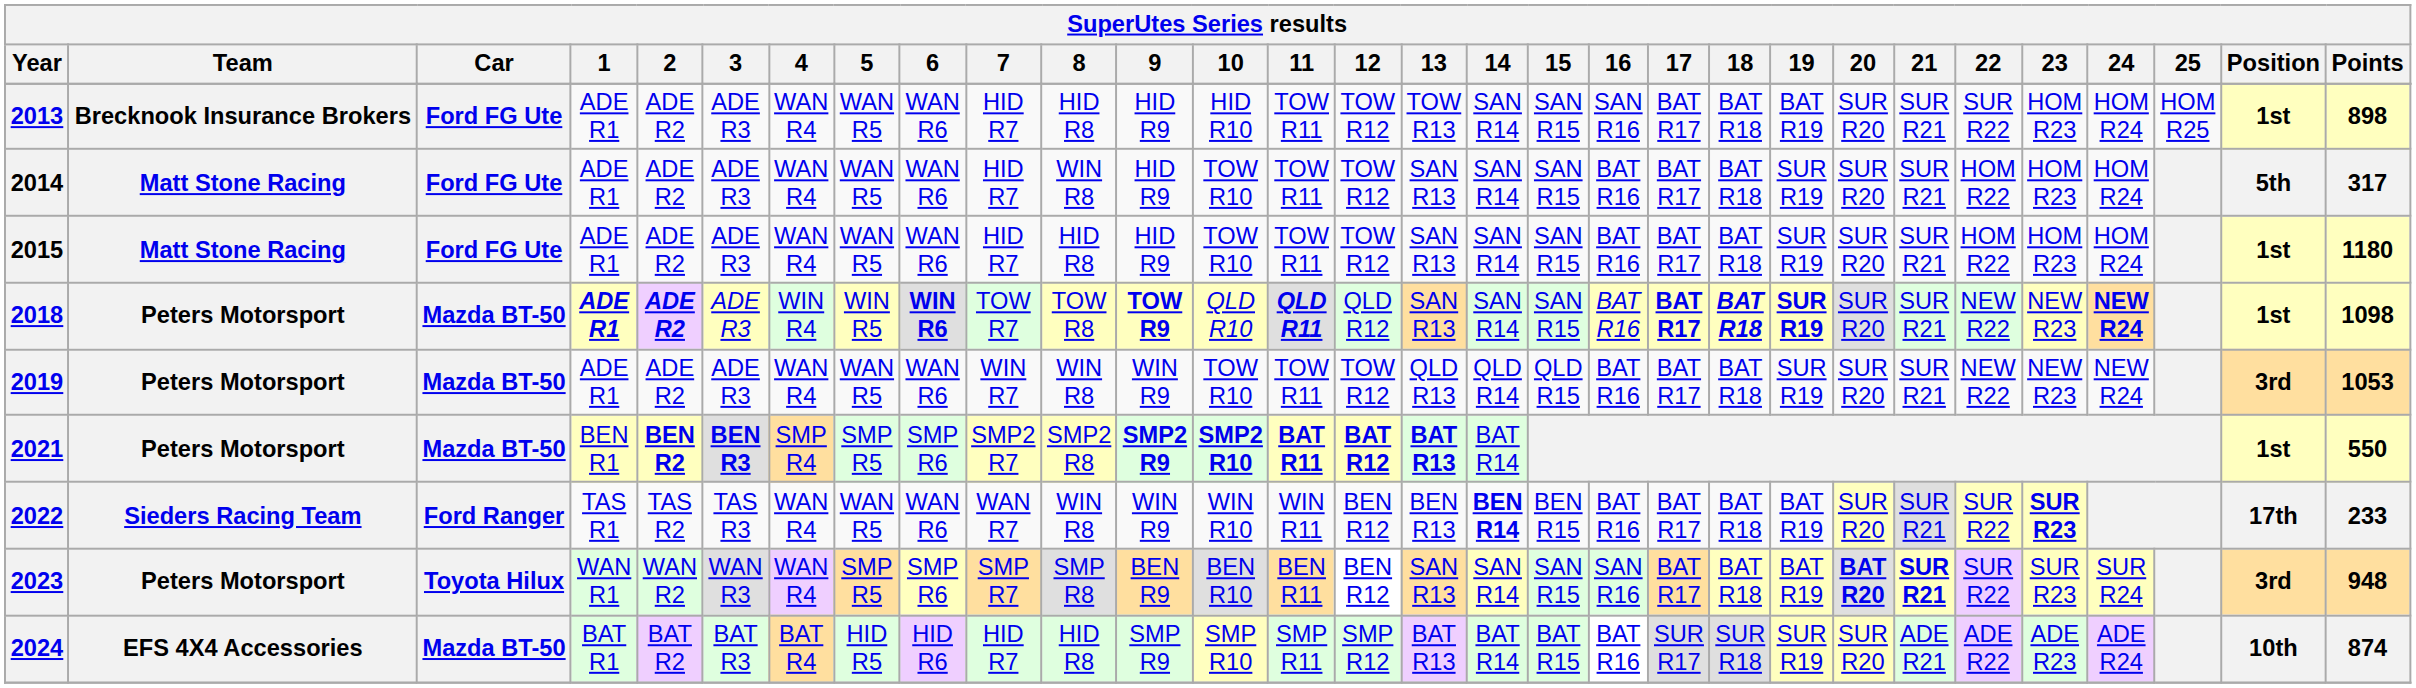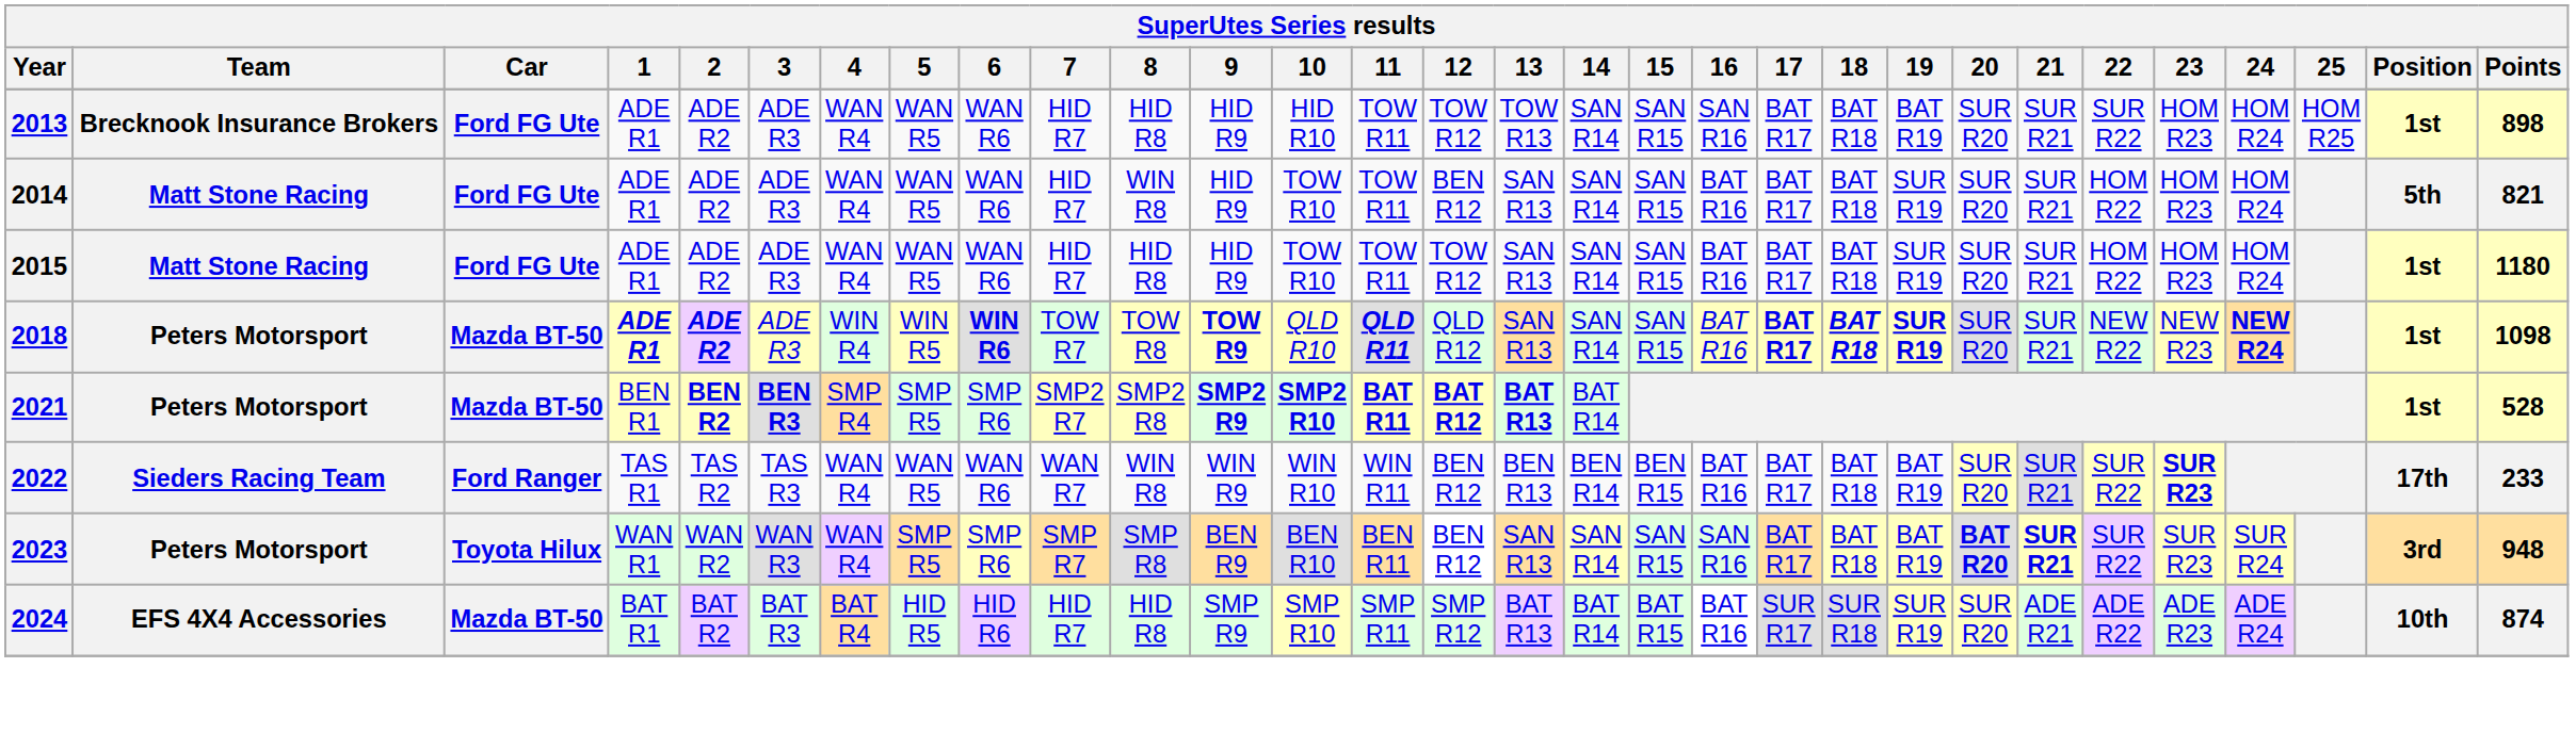 <table class="wikitable" style="text-align:center; font-size:75%">
 <tr>
 <th colspan=30><a href='#'>SuperUtes Series</a> results</th>
 </tr>
 <tr>
 <th>Year</th>
 <th>Team</th>
 <th>Car</th>
 <th>1</th>
 <th>2</th>
 <th>3</th>
 <th>4</th>
 <th>5</th>
 <th>6</th>
 <th>7</th>
 <th>8</th>
 <th>9</th>
 <th>10</th>
 <th>11</th>
 <th>12</th>
 <th>13</th>
 <th>14</th>
 <th>15</th>
 <th>16</th>
 <th>17</th>
 <th>18</th>
 <th>19</th>
 <th>20</th>
 <th>21</th>
 <th>22</th>
 <th>23</th>
 <th>24</th>
 <th>25</th>
 <th>Position</th>
 <th>Points</th>
 </tr>
 <tr>
 </tr>
 <tr>
 <th><a href='#'>2013</a></th>
 <th>Brecknook Insurance Brokers</th>
 <th><a href='#'>Ford FG Ute</a></th>
 <td style="background: #"><a href='#'>ADE<br>R1</a><br></td>
 <td style="background: #"><a href='#'>ADE<br>R2</a><br></td>
 <td style="background: #"><a href='#'>ADE<br>R3</a><br></td>
 <td style="background: #"><a href='#'>WAN<br>R4</a><br></td>
 <td style="background: #"><a href='#'>WAN<br>R5</a><br></td>
 <td style="background: #"><a href='#'>WAN<br>R6</a><br></td>
 <td style="background: #"><a href='#'>HID<br>R7</a><br></td>
 <td style="background: #"><a href='#'>HID<br>R8</a><br></td>
 <td style="background: #"><a href='#'>HID<br>R9</a><br></td>
 <td style="background: #"><a href='#'>HID<br>R10</a><br></td>
 <td style="background: #"><a href='#'>TOW<br>R11</a><br></td>
 <td style="background: #"><a href='#'>TOW<br>R12</a><br></td>
 <td style="background: #"><a href='#'>TOW<br>R13</a><br></td>
 <td style="background: #"><a href='#'>SAN<br>R14</a><br></td>
 <td style="background: #"><a href='#'>SAN<br>R15</a><br></td>
 <td style="background: #"><a href='#'>SAN<br>R16</a><br></td>
 <td style="background: #"><a href='#'>BAT<br>R17</a><br></td>
 <td style="background: #"><a href='#'>BAT<br>R18</a><br></td>
 <td style="background: #"><a href='#'>BAT<br>R19</a><br></td>
 <td style="background: #"><a href='#'>SUR<br>R20</a><br></td>
 <td style="background: #"><a href='#'>SUR<br>R21</a><br></td>
 <td style="background: #"><a href='#'>SUR<br>R22</a><br></td>
 <td style="background: #"><a href='#'>HOM<br>R23</a><br></td>
 <td style="background: #"><a href='#'>HOM<br>R24</a><br></td>
 <td style="background: #"><a href='#'>HOM<br>R25</a><br></td>
 <td style="background: #ffffbf" align="center"><strong>1st</strong></td>
 <td style="background: #ffffbf" align="center"><strong>898</strong></td>
 </tr>
 <tr>
 <th 2014 V8 Utes Racing Series>2014</th>
 <th><a href='#'>Matt Stone Racing</a></th>
 <th><a href='#'>Ford FG Ute</a></th>
 <td style="background: #"><a href='#'>ADE<br>R1</a><br></td>
 <td style="background: #"><a href='#'>ADE<br>R2</a><br></td>
 <td style="background: #"><a href='#'>ADE<br>R3</a><br></td>
 <td style="background: #"><a href='#'>WAN<br>R4</a><br></td>
 <td style="background: #"><a href='#'>WAN<br>R5</a><br></td>
 <td style="background: #"><a href='#'>WAN<br>R6</a><br></td>
 <td style="background: #"><a href='#'>HID<br>R7</a><br></td>
 <td style="background: #"><a href='#'>WIN<br>R8</a><br></td>
 <td style="background: #"><a href='#'>HID<br>R9</a><br></td>
 <td style="background: #"><a href='#'>TOW<br>R10</a><br></td>
 <td style="background: #"><a href='#'>TOW<br>R11</a><br></td>
-<td style="background: #"><a href='#'>TOW<br>R12</a><br></td>
+<td style="background: #"><a href='#'>BEN<br>R12</a><br></td>
 <td style="background: #"><a href='#'>SAN<br>R13</a><br></td>
 <td style="background: #"><a href='#'>SAN<br>R14</a><br></td>
 <td style="background: #"><a href='#'>SAN<br>R15</a><br></td>
 <td style="background: #"><a href='#'>BAT<br>R16</a><br></td>
 <td style="background: #"><a href='#'>BAT<br>R17</a><br></td>
 <td style="background: #"><a href='#'>BAT<br>R18</a><br></td>
 <td style="background: #"><a href='#'>SUR<br>R19</a><br></td>
 <td style="background: #"><a href='#'>SUR<br>R20</a><br></td>
 <td style="background: #"><a href='#'>SUR<br>R21</a><br></td>
 <td style="background: #"><a href='#'>HOM<br>R22</a><br></td>
 <td style="background: #"><a href='#'>HOM<br>R23</a><br></td>
 <td style="background: #"><a href='#'>HOM<br>R24</a><br></td>
 <th colspan=1></th>
 <th>5th</th>
-<th>317</th>
+<th>821</th>
 </tr>
 <tr>
 <th 2015 V8 Utes Racing Series>2015</th>
 <th><a href='#'>Matt Stone Racing</a></th>
 <th><a href='#'>Ford FG Ute</a></th>
 <td style="background: #"><a href='#'>ADE<br>R1</a><br></td>
 <td style="background: #"><a href='#'>ADE<br>R2</a><br></td>
 <td style="background: #"><a href='#'>ADE<br>R3</a><br></td>
 <td style="background: #"><a href='#'>WAN<br>R4</a><br></td>
 <td style="background: #"><a href='#'>WAN<br>R5</a><br></td>
 <td style="background: #"><a href='#'>WAN<br>R6</a><br></td>
 <td style="background: #"><a href='#'>HID<br>R7</a><br></td>
 <td style="background: #"><a href='#'>HID<br>R8</a><br></td>
 <td style="background: #"><a href='#'>HID<br>R9</a><br></td>
 <td style="background: #"><a href='#'>TOW<br>R10</a><br></td>
 <td style="background: #"><a href='#'>TOW<br>R11</a><br></td>
 <td style="background: #"><a href='#'>TOW<br>R12</a><br></td>
 <td style="background: #"><a href='#'>SAN<br>R13</a><br></td>
 <td style="background: #"><a href='#'>SAN<br>R14</a><br></td>
 <td style="background: #"><a href='#'>SAN<br>R15</a><br></td>
 <td style="background: #"><a href='#'>BAT<br>R16</a><br></td>
 <td style="background: #"><a href='#'>BAT<br>R17</a><br></td>
 <td style="background: #"><a href='#'>BAT<br>R18</a><br></td>
 <td style="background: #"><a href='#'>SUR<br>R19</a><br></td>
 <td style="background: #"><a href='#'>SUR<br>R20</a><br></td>
 <td style="background: #"><a href='#'>SUR<br>R21</a><br></td>
 <td style="background: #"><a href='#'>HOM<br>R22</a><br></td>
 <td style="background: #"><a href='#'>HOM<br>R23</a><br></td>
 <td style="background: #"><a href='#'>HOM<br>R24</a><br></td>
 <th colspan=1></th>
 <td style="background: #ffffbf" align="center"><strong>1st</strong></td>
 <td style="background: #ffffbf" align="center"><strong>1180</strong></td>
 </tr>
 <tr>
 <th><a href='#'>2018</a></th>
 <th>Peters Motorsport</th>
 <th><a href='#'>Mazda BT-50</a></th>
 <td style="background: #ffffbf"><strong><em><a href='#'>ADE<br>R1</a><br></em></strong></td>
 <td style="background: #efcfff"><strong><em><a href='#'>ADE<br>R2</a><br></em></strong></td>
 <td style="background: #ffffbf"><em><a href='#'>ADE<br>R3</a><br></em></td>
 <td style="background: #dfffdf"><a href='#'>WIN<br>R4</a><br></td>
 <td style="background: #ffffbf"><a href='#'>WIN<br>R5</a><br></td>
 <td style="background: #dfdfdf"><strong><a href='#'>WIN<br>R6</a><br></strong></td>
 <td style="background: #dfffdf"><a href='#'>TOW<br>R7</a><br></td>
 <td style="background: #ffffbf"><a href='#'>TOW<br>R8</a><br></td>
 <td style="background: #ffffbf"><strong><a href='#'>TOW<br>R9</a><br></strong></td>
 <td style="background: #ffffbf"><em><a href='#'>QLD<br>R10</a><br></em></td>
 <td style="background: #dfdfdf"><strong><em><a href='#'>QLD<br>R11</a><br></em></strong></td>
 <td style="background: #dfffdf"><a href='#'>QLD<br>R12</a><br></td>
 <td style="background: #ffdf9f"><a href='#'>SAN<br>R13</a><br></td>
 <td style="background: #dfffdf"><a href='#'>SAN<br>R14</a><br></td>
 <td style="background: #dfffdf"><a href='#'>SAN<br>R15</a><br></td>
 <td style="background: #ffffbf"><em><a href='#'>BAT<br>R16</a><br></em></td>
 <td style="background: #ffffbf"><strong><a href='#'>BAT<br>R17</a><br></strong></td>
 <td style="background: #ffffbf"><strong><em><a href='#'>BAT<br>R18</a><br></em></strong></td>
 <td style="background: #ffffbf"><strong><a href='#'>SUR<br>R19</a><br></strong></td>
 <td style="background: #dfdfdf"><a href='#'>SUR<br>R20</a><br></td>
 <td style="background: #dfffdf"><a href='#'>SUR<br>R21</a><br></td>
 <td style="background: #dfffdf"><a href='#'>NEW<br>R22</a><br></td>
 <td style="background: #ffffbf"><a href='#'>NEW<br>R23</a><br></td>
 <td style="background: #ffdf9f"><strong><a href='#'>NEW<br>R24</a><br></strong></td>
 <th colspan=1></th>
 <td style="background: #ffffbf" align="center"><strong>1st</strong></td>
 <td style="background: #ffffbf" align="center"><strong>1098</strong></td>
 </tr>
 <tr>
-<th><a href='#'>2019</a></th>
-<th>Peters Motorsport</th>
-<th><a href='#'>Mazda BT-50</a></th>
-<td style="background: #"><a href='#'>ADE<br>R1</a><br></td>
-<td style="background: #"><a href='#'>ADE<br>R2</a><br></td>
-<td style="background: #"><a href='#'>ADE<br>R3</a><br></td>
-<td style="background: #"><a href='#'>WAN<br>R4</a><br></td>
-<td style="background: #"><a href='#'>WAN<br>R5</a><br></td>
-<td style="background: #"><a href='#'>WAN<br>R6</a><br></td>
-<td style="background: #"><a href='#'>WIN<br>R7</a><br></td>
-<td style="background: #"><a href='#'>WIN<br>R8</a><br></td>
-<td style="background: #"><a href='#'>WIN<br>R9</a><br></td>
-<td style="background: #"><a href='#'>TOW<br>R10</a><br></td>
-<td style="background: #"><a href='#'>TOW<br>R11</a><br></td>
-<td style="background: #"><a href='#'>TOW<br>R12</a><br></td>
-<td style="background: #"><a href='#'>QLD<br>R13</a><br></td>
-<td style="background: #"><a href='#'>QLD<br>R14</a><br></td>
-<td style="background: #"><a href='#'>QLD<br>R15</a><br></td>
-<td style="background: #"><a href='#'>BAT<br>R16</a><br></td>
-<td style="background: #"><a href='#'>BAT<br>R17</a><br></td>
-<td style="background: #"><a href='#'>BAT<br>R18</a><br></td>
-<td style="background: #"><a href='#'>SUR<br>R19</a><br></td>
-<td style="background: #"><a href='#'>SUR<br>R20</a><br></td>
-<td style="background: #"><a href='#'>SUR<br>R21</a><br></td>
-<td style="background: #"><a href='#'>NEW<br>R22</a><br></td>
-<td style="background: #"><a href='#'>NEW<br>R23</a><br></td>
-<td style="background: #"><a href='#'>NEW<br>R24</a><br></td>
-<th colspan=1></th>
-<td style="background: #ffdf9f" align="center"><strong>3rd</strong></td>
-<td style="background: #ffdf9f" align="center"><strong>1053</strong></td>
-</tr>
-<tr>
 <th><a href='#'>2021</a></th>
 <th>Peters Motorsport</th>
 <th><a href='#'>Mazda BT-50</a></th>
 <td style="background: #ffffbf"><a href='#'>BEN<br>R1</a><br></td>
 <td style="background: #ffffbf"><strong><a href='#'>BEN<br>R2</a><br></strong></td>
 <td style="background: #dfdfdf"><strong><a href='#'>BEN<br>R3</a><br></strong></td>
 <td style="background: #ffdf9f"><a href='#'>SMP<br>R4</a><br></td>
 <td style="background: #dfffdf"><a href='#'>SMP<br>R5</a><br></td>
 <td style="background: #dfffdf"><a href='#'>SMP<br>R6</a><br></td>
 <td style="background: #ffffbf"><a href='#'>SMP2<br>R7</a><br></td>
 <td style="background: #ffffbf"><a href='#'>SMP2<br>R8</a><br></td>
 <td style="background: #dfffdf"><strong><a href='#'>SMP2<br>R9</a><br></strong></td>
 <td style="background: #dfffdf"><strong><a href='#'>SMP2<br>R10</a><br></strong></td>
 <td style="background: #ffffbf"><strong><a href='#'>BAT<br>R11</a><br></strong></td>
 <td style="background: #ffffbf"><strong><a href='#'>BAT<br>R12</a><br></strong></td>
 <td style="background: #dfffdf"><strong><a href='#'>BAT<br>R13</a><br></strong></td>
 <td style="background: #dfffdf"><a href='#'>BAT<br>R14</a><br></td>
 <th colspan=11></th>
 <td style="background: #ffffbf" align="center"><strong>1st</strong></td>
-<td style="background: #ffffbf" align="center"><strong>550</strong></td>
+<td style="background: #ffffbf" align="center"><strong>528</strong></td>
 </tr>
 <tr>
 <th><a href='#'>2022</a></th>
 <th><a href='#'>Sieders Racing Team</a></th>
 <th><a href='#'>Ford Ranger</a></th>
 <td style="background: #"><a href='#'>TAS<br>R1</a><br></td>
 <td style="background: #"><a href='#'>TAS<br>R2</a><br></td>
 <td style="background: #"><a href='#'>TAS<br>R3</a><br></td>
 <td style="background: #"><a href='#'>WAN<br>R4</a><br></td>
 <td style="background: #"><a href='#'>WAN<br>R5</a><br></td>
 <td style="background: #"><a href='#'>WAN<br>R6</a><br></td>
 <td style="background: #"><a href='#'>WAN<br>R7</a><br></td>
 <td style="background: #"><a href='#'>WIN<br>R8</a><br></td>
 <td style="background: #"><a href='#'>WIN<br>R9</a><br></td>
 <td style="background: #"><a href='#'>WIN<br>R10</a><br></td>
 <td style="background: #"><a href='#'>WIN<br>R11</a><br></td>
 <td style="background: #"><a href='#'>BEN<br>R12</a><br></td>
 <td style="background: #"><a href='#'>BEN<br>R13</a><br></td>
-<td style="background: #"><strong><a href='#'>BEN<br>R14</a><br></strong></td>
+<td style="background: #"><a href='#'>BEN<br>R14</a><br></td>
 <td style="background: #"><a href='#'>BEN<br>R15</a><br></td>
 <td style="background: #"><a href='#'>BAT<br>R16</a><br></td>
 <td style="background: #"><a href='#'>BAT<br>R17</a><br></td>
 <td style="background: #"><a href='#'>BAT<br>R18</a><br></td>
 <td style="background: #"><a href='#'>BAT<br>R19</a><br></td>
 <td style="background: #ffffbf"><a href='#'>SUR<br>R20</a><br></td>
 <td style="background: #dfdfdf"><a href='#'>SUR<br>R21</a><br></td>
 <td style="background: #ffffbf"><a href='#'>SUR<br>R22</a><br></td>
 <td style="background: #ffffbf"><strong><a href='#'>SUR<br>R23</a><br></strong></td>
 <th colspan=2></th>
 <th>17th</th>
 <th>233</th>
 </tr>
 <tr>
 <th><a href='#'>2023</a></th>
 <th>Peters Motorsport</th>
 <th><a href='#'>Toyota Hilux</a></th>
 <td style="background: #dfffdf"><a href='#'>WAN<br>R1</a><br></td>
 <td style="background: #dfffdf"><a href='#'>WAN<br>R2</a><br></td>
 <td style="background: #dfdfdf"><a href='#'>WAN<br>R3</a><br></td>
 <td style="background: #efcfff"><a href='#'>WAN<br>R4</a><br></td>
 <td style="background: #ffdf9f"><a href='#'>SMP<br>R5</a><br></td>
 <td style="background: #ffffbf"><a href='#'>SMP<br>R6</a><br></td>
 <td style="background: #ffdf9f"><a href='#'>SMP<br>R7</a><br></td>
 <td style="background: #dfdfdf"><a href='#'>SMP<br>R8</a><br></td>
 <td style="background: #ffdf9f"><a href='#'>BEN<br>R9</a><br></td>
 <td style="background: #dfdfdf"><a href='#'>BEN<br>R10</a><br></td>
 <td style="background: #ffdf9f"><a href='#'>BEN<br>R11</a><br></td>
 <td style="background: #ffffff"><a href='#'>BEN<br>R12</a><br></td>
 <td style="background: #ffdf9f"><a href='#'>SAN<br>R13</a><br></td>
 <td style="background: #ffffbf"><a href='#'>SAN<br>R14</a><br></td>
 <td style="background: #dfffdf"><a href='#'>SAN<br>R15</a><br></td>
 <td style="background: #dfffdf"><a href='#'>SAN<br>R16</a><br></td>
 <td style="background: #ffdf9f"><a href='#'>BAT<br>R17</a><br></td>
 <td style="background: #ffffbf"><a href='#'>BAT<br>R18</a><br></td>
 <td style="background: #ffffbf"><a href='#'>BAT<br>R19</a><br></td>
 <td style="background: #dfdfdf"><strong><a href='#'>BAT<br>R20</a><br></strong></td>
 <td style="background: #ffffbf"><strong><a href='#'>SUR<br>R21</a><br></strong></td>
 <td style="background: #efcfff"><a href='#'>SUR<br>R22</a><br></td>
 <td style="background: #ffffbf"><a href='#'>SUR<br>R23</a><br></td>
 <td style="background: #ffffbf"><a href='#'>SUR<br>R24</a><br></td>
 <th colspan=1></th>
 <td style="background: #ffdf9f" align="center"><strong>3rd</strong></td>
 <td style="background: #ffdf9f" align="center"><strong>948</strong></td>
 </tr>
 <tr>
 <th><a href='#'>2024</a></th>
 <th>EFS 4X4 Accessories</th>
 <th><a href='#'>Mazda BT-50</a></th>
 <td style="background: #dfffdf"><a href='#'>BAT<br>R1</a><br></td>
 <td style="background: #efcfff"><a href='#'>BAT<br>R2</a><br></td>
 <td style="background: #dfffdf"><a href='#'>BAT<br>R3</a><br></td>
 <td style="background: #ffdf9f"><a href='#'>BAT<br>R4</a><br></td>
 <td style="background: #dfffdf"><a href='#'>HID<br>R5</a><br></td>
 <td style="background: #efcfff"><a href='#'>HID<br>R6</a><br></td>
 <td style="background: #dfffdf"><a href='#'>HID<br>R7</a><br></td>
 <td style="background: #dfffdf"><a href='#'>HID<br>R8</a><br></td>
 <td style="background: #dfffdf"><a href='#'>SMP<br>R9</a><br></td>
 <td style="background: #ffffbf"><a href='#'>SMP<br>R10</a><br></td>
 <td style="background: #dfffdf"><a href='#'>SMP<br>R11</a><br></td>
 <td style="background: #dfffdf"><a href='#'>SMP<br>R12</a><br></td>
 <td style="background: #efcfff"><a href='#'>BAT<br>R13</a><br></td>
 <td style="background: #dfffdf"><a href='#'>BAT<br>R14</a><br></td>
 <td style="background: #dfffdf"><a href='#'>BAT<br>R15</a><br></td>
 <td style="background: #ffffff"><a href='#'>BAT<br>R16</a><br></td>
 <td style="background: #dfdfdf"><a href='#'>SUR<br>R17</a><br></td>
 <td style="background: #dfdfdf"><a href='#'>SUR<br>R18</a><br></td>
 <td style="background: #ffffbf"><a href='#'>SUR<br>R19</a><br></td>
 <td style="background: #ffffbf"><a href='#'>SUR<br>R20</a><br></td>
 <td style="background: #dfffdf"><a href='#'>ADE<br>R21</a><br></td>
 <td style="background: #efcfff"><a href='#'>ADE<br>R22</a><br></td>
 <td style="background: #dfffdf"><a href='#'>ADE<br>R23</a><br></td>
 <td style="background: #efcfff"><a href='#'>ADE<br>R24</a><br></td>
 <th colspan=1></th>
 <th>10th</th>
 <th>874</th>
 </tr>
 <tr>
 </tr>
 </table>
